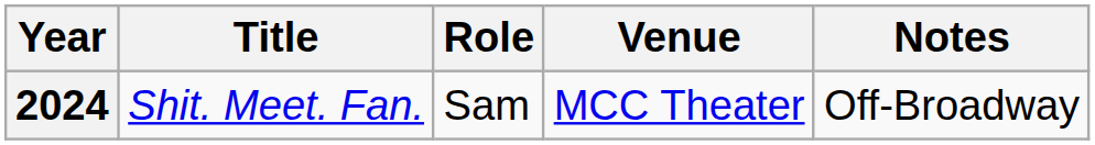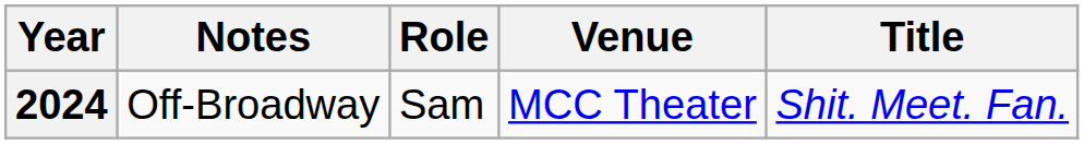 <table class="wikitable plainrowheaders sortable">
 <tr>
 <th scope="col">Year</th>
-<th scope="col">Title</th>
+<th scope="col" class="unsortable">Notes</th>
 <th scope="col">Role</th>
 <th scope="col">Venue</th>
-<th scope="col" class="unsortable">Notes</th>
+<th scope="col">Title</th>
 </tr>
 <tr>
 <th scope=row>2024</th>
-<td><em><a href='#'>Shit. Meet. Fan.</a></em></td>
+<td>Off-Broadway</td>
 <td>Sam</td>
 <td><a href='#'>MCC Theater</a></td>
-<td>Off-Broadway</td>
+<td><em><a href='#'>Shit. Meet. Fan.</a></em></td>
 </tr>
 </table>
